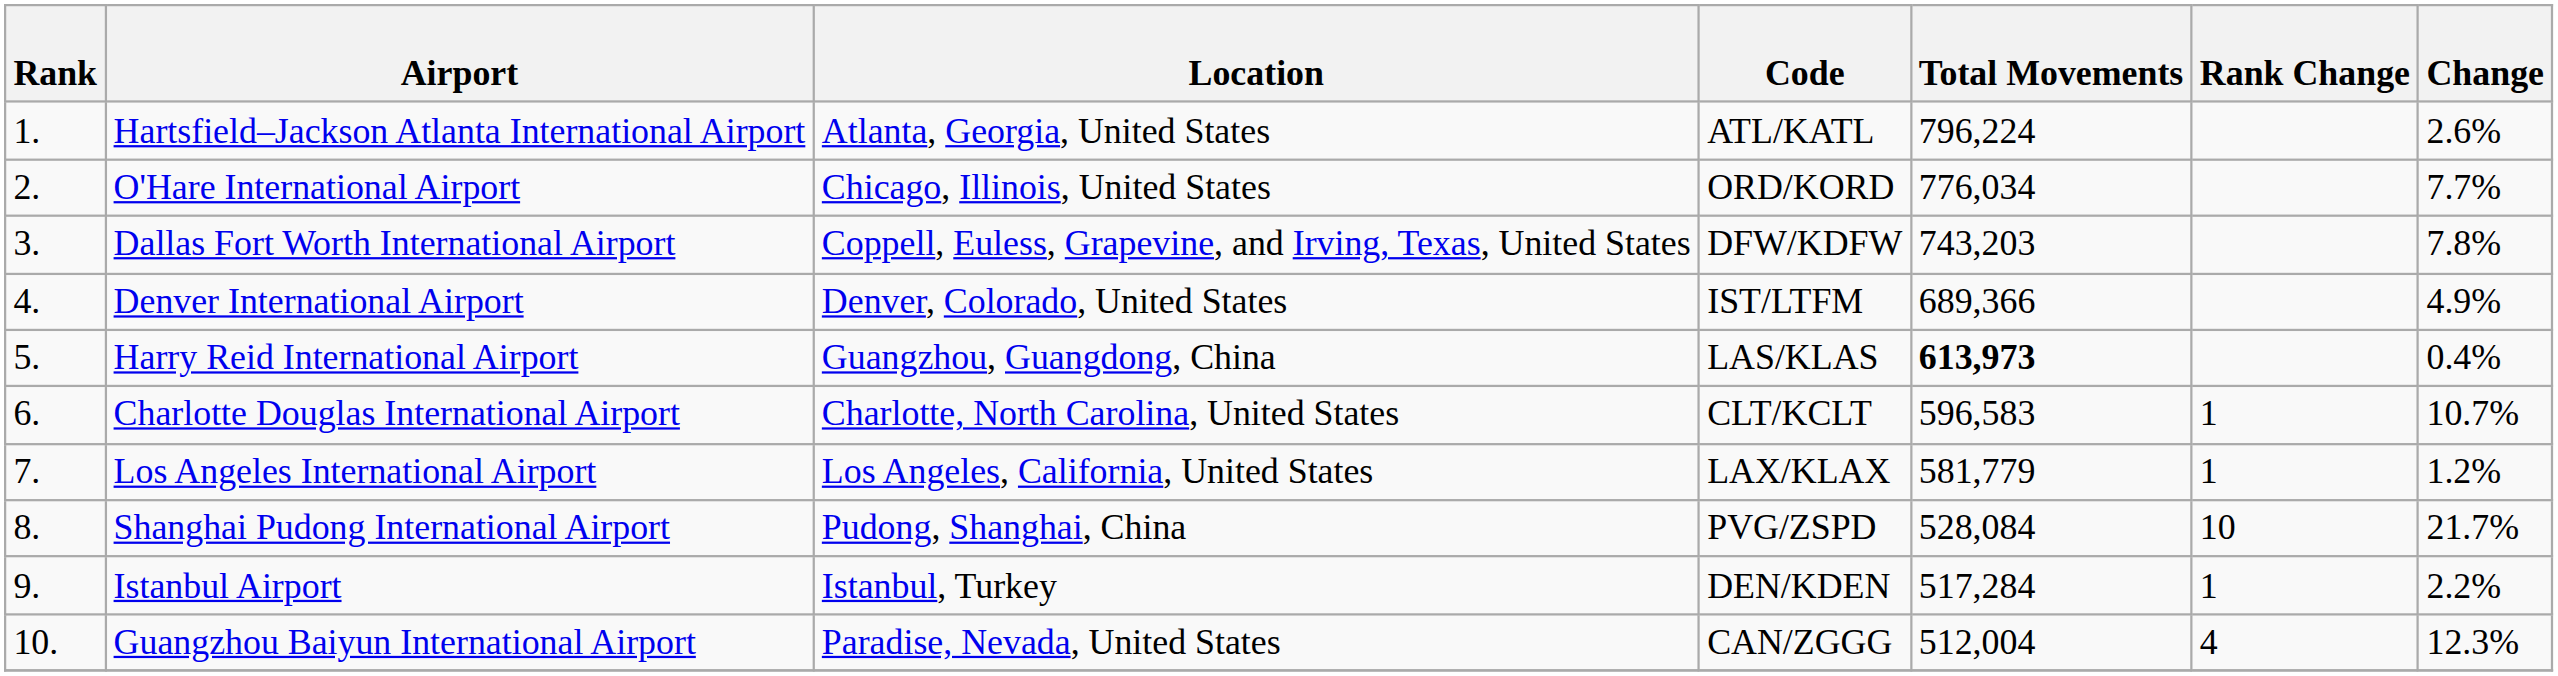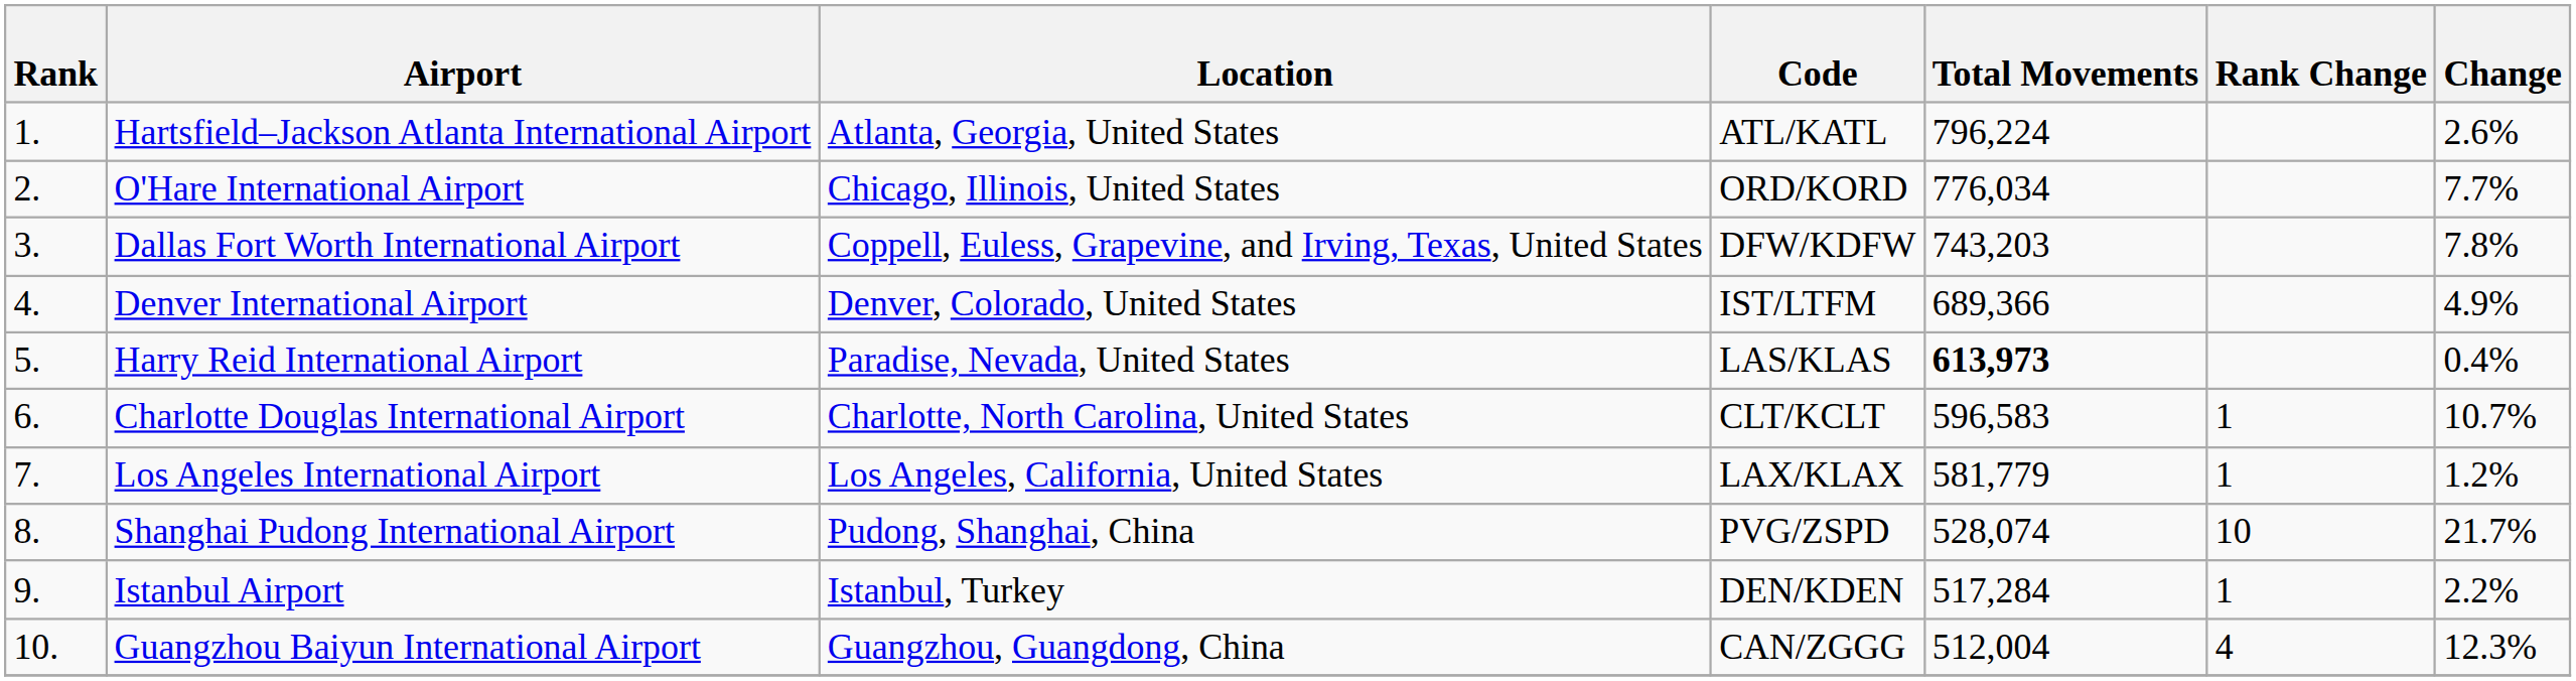 <table class="wikitable sortable" width="align=">
 <tr>
 <th><br>Rank</th>
 <th><br>Airport</th>
 <th><br>Location</th>
 <th><br>Code</th>
 <th><br>Total Movements</th>
 <th><br>Rank Change</th>
 <th><br>Change</th>
 </tr>
 <tr>
 <td>1.</td>
 <td> <a href='#'>Hartsfield–Jackson Atlanta International Airport</a></td>
 <td><a href='#'>Atlanta</a>, <a href='#'>Georgia</a>, United States</td>
 <td>ATL/KATL</td>
 <td>796,224</td>
 <td></td>
 <td> 2.6%</td>
 </tr>
 <tr>
 <td>2.</td>
 <td> <a href='#'>O'Hare International Airport</a></td>
 <td><a href='#'>Chicago</a>, <a href='#'>Illinois</a>, United States</td>
 <td>ORD/KORD</td>
 <td>776,034</td>
 <td></td>
 <td> 7.7%</td>
 </tr>
 <tr>
 <td>3.</td>
 <td> <a href='#'>Dallas Fort Worth International Airport</a></td>
 <td><a href='#'>Coppell</a>, <a href='#'>Euless</a>, <a href='#'>Grapevine</a>, and <a href='#'>Irving, Texas</a>, United States</td>
 <td>DFW/KDFW</td>
 <td>743,203</td>
 <td></td>
 <td> 7.8%</td>
 </tr>
 <tr>
 <td>4.</td>
 <td> <a href='#'>Denver International Airport</a></td>
 <td><a href='#'>Denver</a>, <a href='#'>Colorado</a>, United States</td>
 <td>IST/LTFM</td>
 <td>689,366</td>
 <td></td>
 <td> 4.9%</td>
 </tr>
 <tr>
 <td>5.</td>
 <td> <a href='#'>Harry Reid International Airport</a></td>
-<td><a href='#'>Guangzhou</a>, <a href='#'>Guangdong</a>, China</td>
+<td><a href='#'>Paradise, Nevada</a>, United States</td>
 <td>LAS/KLAS</td>
 <td><strong>613,973</strong></td>
 <td></td>
 <td> 0.4%</td>
 </tr>
 <tr>
 <td>6.</td>
 <td> <a href='#'>Charlotte Douglas International Airport</a></td>
 <td><a href='#'>Charlotte, North Carolina</a>, United States</td>
 <td>CLT/KCLT</td>
 <td>596,583</td>
 <td> 1</td>
 <td> 10.7%</td>
 </tr>
 <tr>
 <td>7.</td>
 <td> <a href='#'>Los Angeles International Airport</a></td>
 <td><a href='#'>Los Angeles</a>, <a href='#'>California</a>, United States</td>
 <td>LAX/KLAX</td>
 <td>581,779</td>
 <td> 1</td>
 <td> 1.2%</td>
 </tr>
 <tr>
 <td>8.</td>
 <td> <a href='#'>Shanghai Pudong International Airport</a></td>
 <td><a href='#'>Pudong</a>, <a href='#'>Shanghai</a>, China</td>
 <td>PVG/ZSPD</td>
-<td>528,084</td>
+<td>528,074</td>
 <td> 10</td>
 <td> 21.7%</td>
 </tr>
 <tr>
 <td>9.</td>
 <td> <a href='#'>Istanbul Airport</a></td>
 <td><a href='#'>Istanbul</a>, Turkey</td>
 <td>DEN/KDEN</td>
 <td>517,284</td>
 <td> 1</td>
 <td> 2.2%</td>
 </tr>
 <tr>
 <td>10.</td>
 <td> <a href='#'>Guangzhou Baiyun International Airport</a></td>
-<td><a href='#'>Paradise, Nevada</a>, United States</td>
+<td><a href='#'>Guangzhou</a>, <a href='#'>Guangdong</a>, China</td>
 <td>CAN/ZGGG</td>
 <td>512,004</td>
 <td> 4</td>
 <td> 12.3%</td>
 </tr>
 <tr>
 </tr>
 </table>
